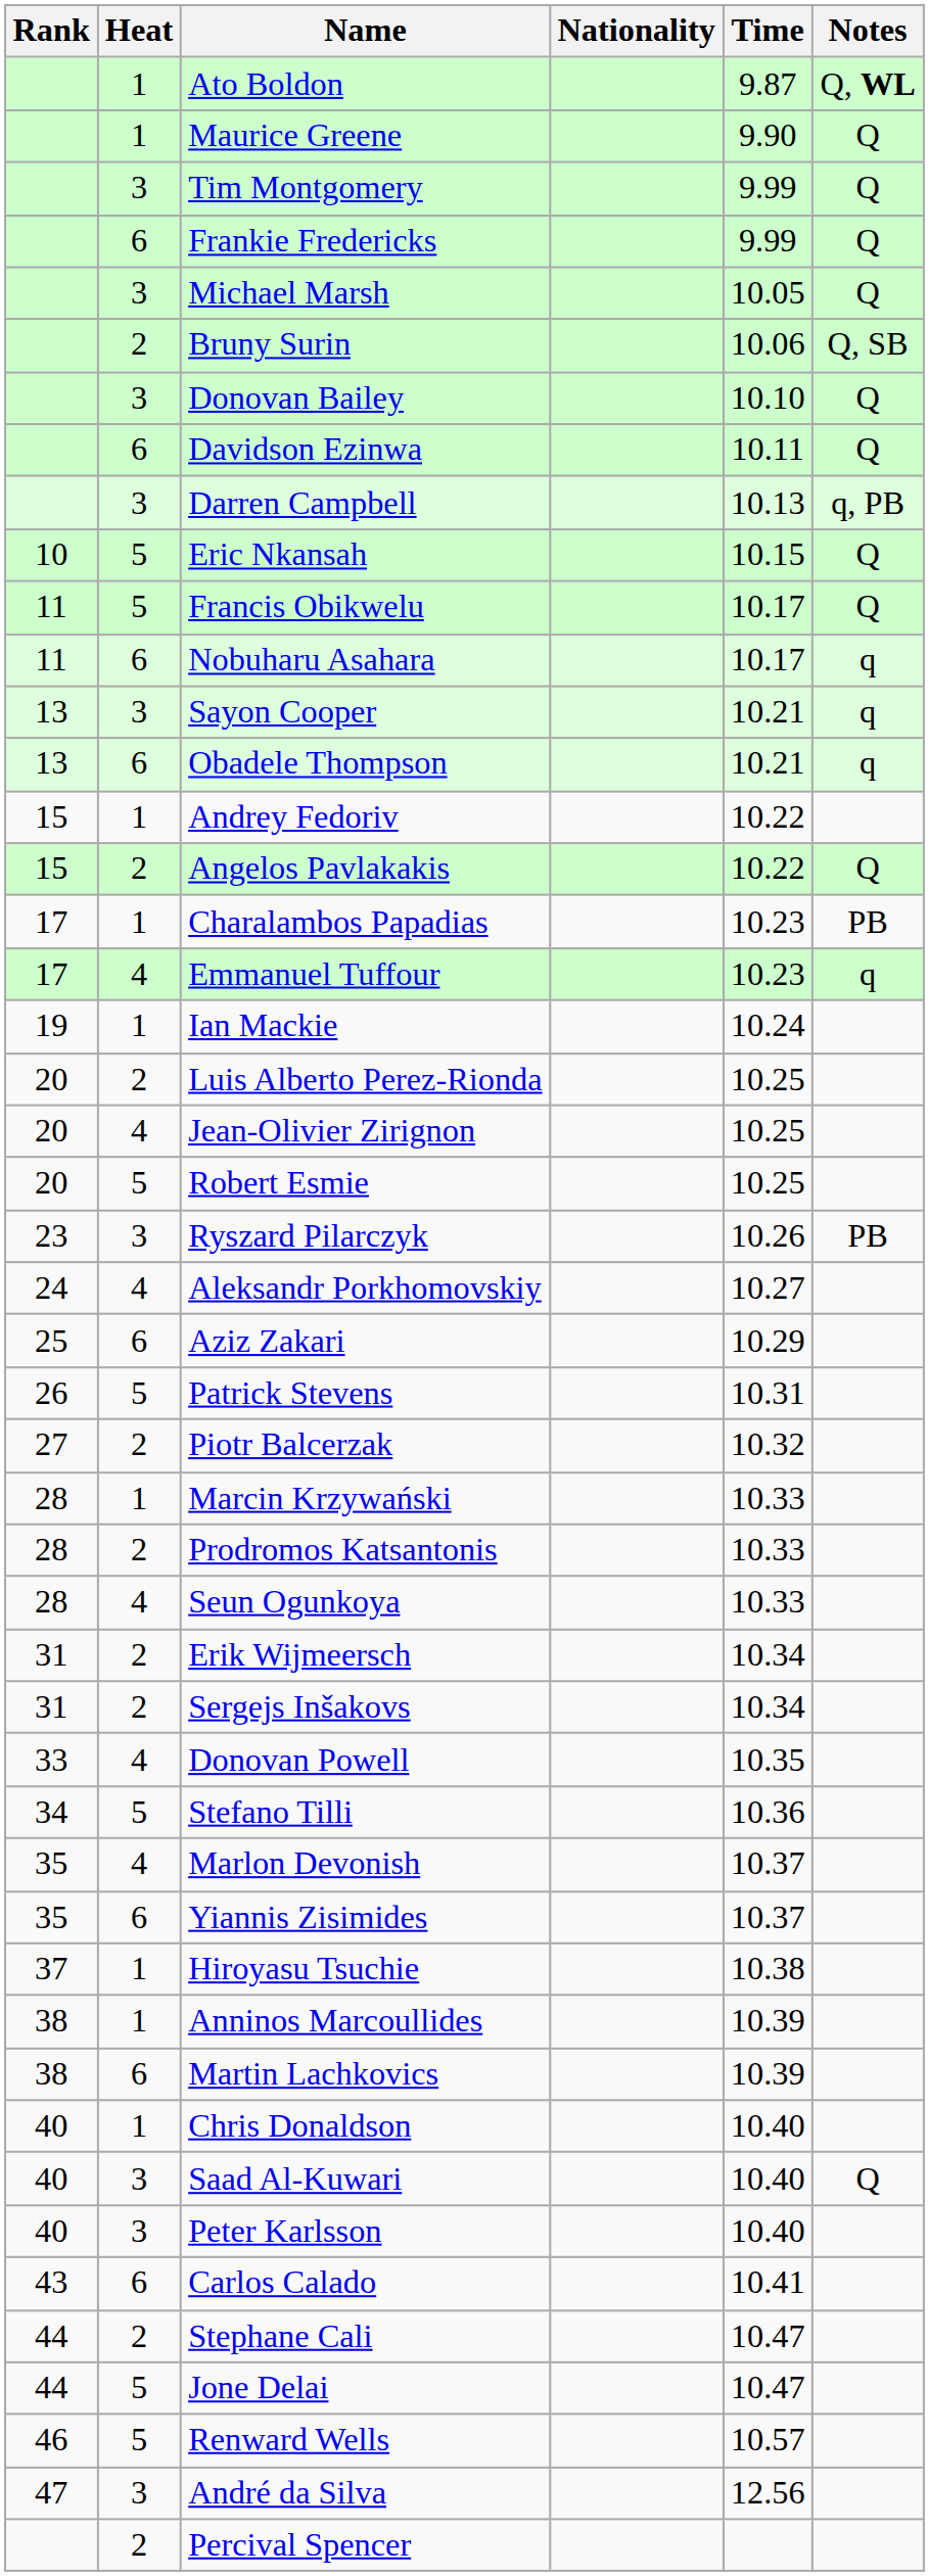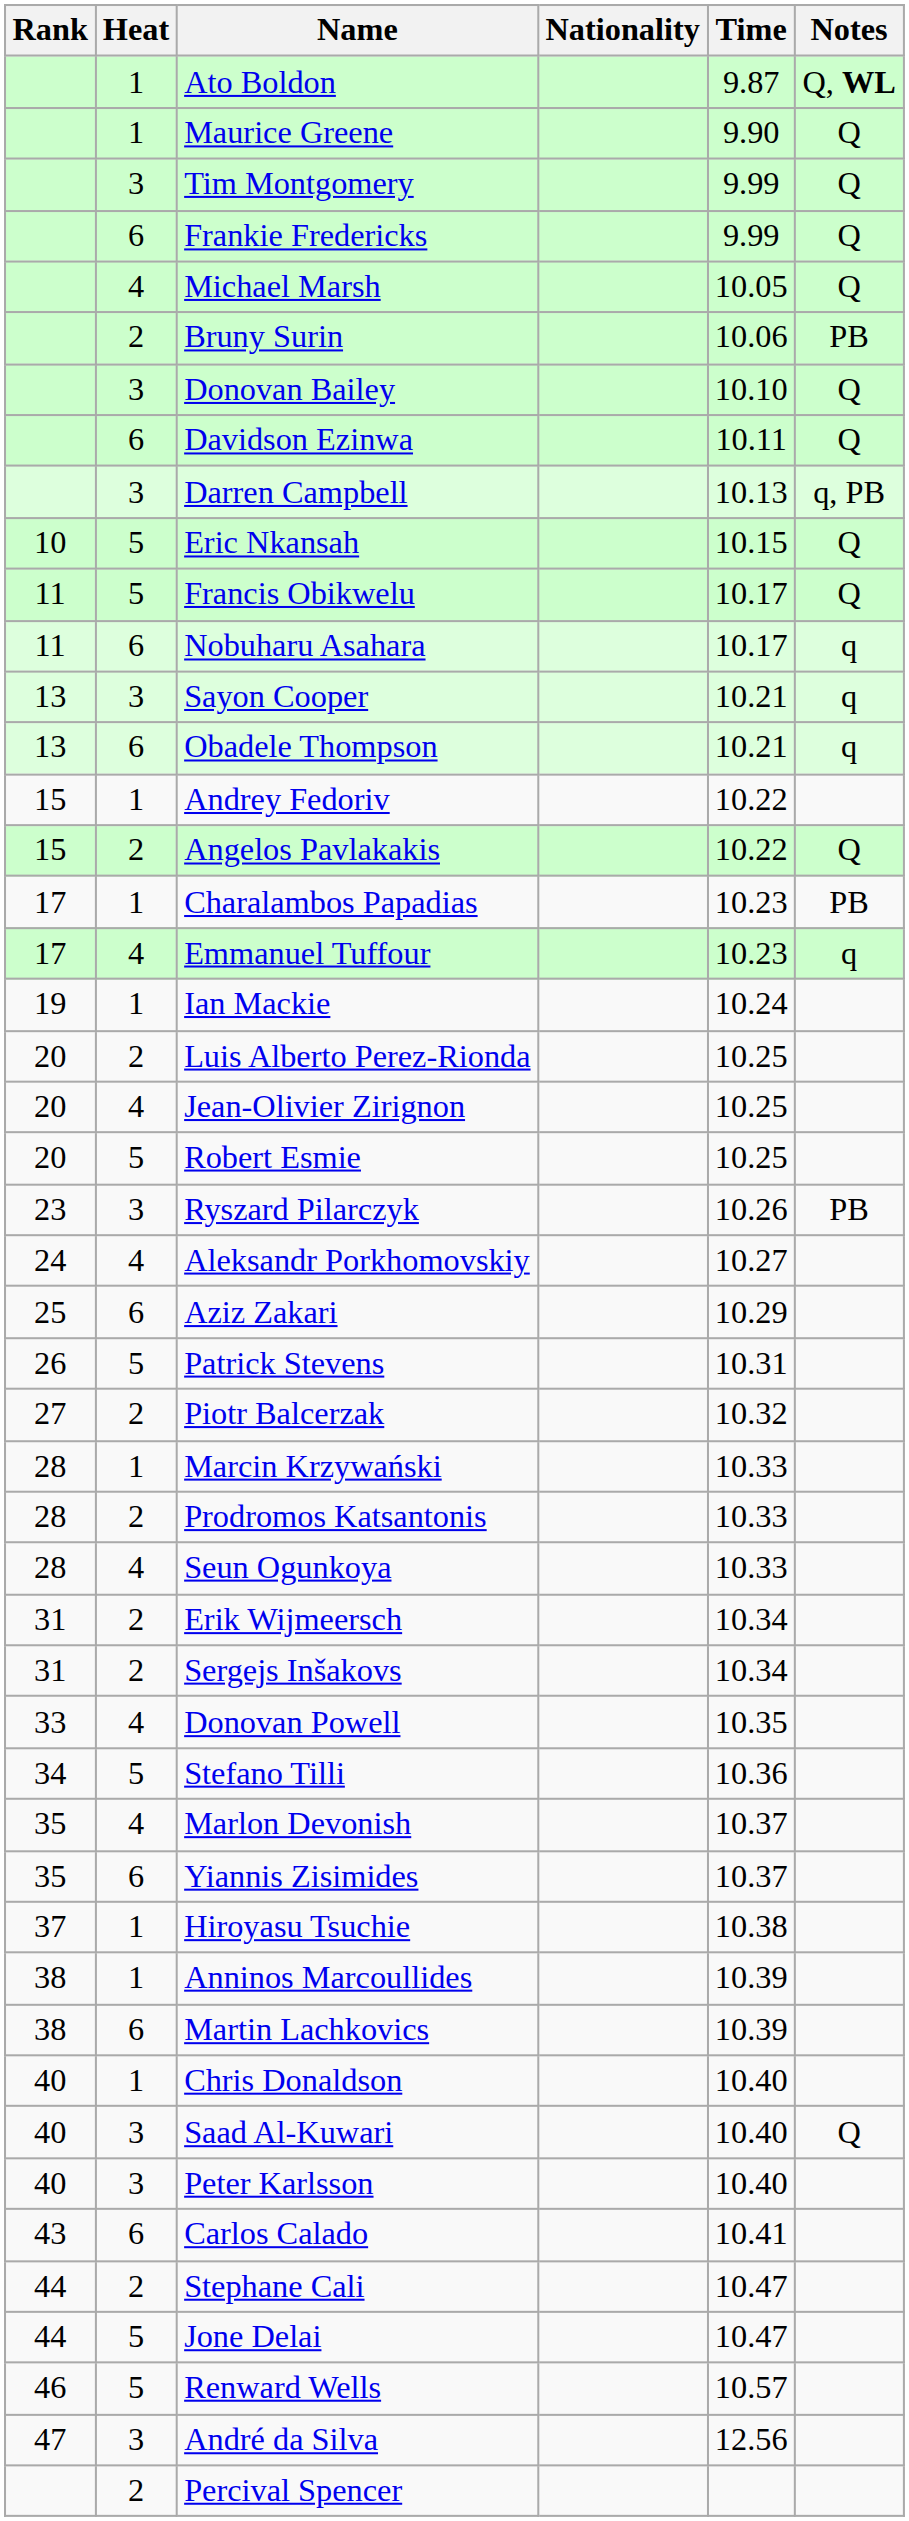 <table class="wikitable sortable" style="text-align:center">
 <tr>
 <th>Rank</th>
 <th>Heat</th>
 <th>Name</th>
 <th>Nationality</th>
 <th>Time</th>
 <th>Notes</th>
 </tr>
 <tr bgcolor=ccffcc>
 <td></td>
 <td>1</td>
 <td align=left><a href='#'>Ato Boldon</a></td>
 <td align=left></td>
 <td>9.87</td>
 <td>Q, <strong>WL</strong></td>
 </tr>
 <tr bgcolor=ccffcc>
 <td></td>
 <td>1</td>
 <td align=left><a href='#'>Maurice Greene</a></td>
 <td align=left></td>
 <td>9.90</td>
 <td>Q</td>
 </tr>
 <tr bgcolor=ccffcc>
 <td></td>
 <td>3</td>
 <td align=left><a href='#'>Tim Montgomery</a></td>
 <td align=left></td>
 <td>9.99</td>
 <td>Q</td>
 </tr>
 <tr bgcolor=ccffcc>
 <td></td>
 <td>6</td>
 <td align=left><a href='#'>Frankie Fredericks</a></td>
 <td align=left></td>
 <td>9.99</td>
 <td>Q</td>
 </tr>
 <tr bgcolor=ccffcc>
 <td></td>
-<td>3</td>
+<td>4</td>
 <td align=left><a href='#'>Michael Marsh</a></td>
 <td align=left></td>
 <td>10.05</td>
 <td>Q</td>
 </tr>
 <tr bgcolor=ccffcc>
 <td></td>
 <td>2</td>
 <td align=left><a href='#'>Bruny Surin</a></td>
 <td align=left></td>
 <td>10.06</td>
-<td>Q, SB</td>
+<td>PB</td>
 </tr>
 <tr bgcolor=ccffcc>
 <td></td>
 <td>3</td>
 <td align=left><a href='#'>Donovan Bailey</a></td>
 <td align=left></td>
 <td>10.10</td>
 <td>Q</td>
 </tr>
 <tr bgcolor=ccffcc>
 <td></td>
 <td>6</td>
 <td align=left><a href='#'>Davidson Ezinwa</a></td>
 <td align=left></td>
 <td>10.11</td>
 <td>Q</td>
 </tr>
 <tr bgcolor=ddffdd>
 <td></td>
 <td>3</td>
 <td align=left><a href='#'>Darren Campbell</a></td>
 <td align=left></td>
 <td>10.13</td>
 <td>q, PB</td>
 </tr>
 <tr bgcolor=ccffcc>
 <td>10</td>
 <td>5</td>
 <td align=left><a href='#'>Eric Nkansah</a></td>
 <td align=left></td>
 <td>10.15</td>
 <td>Q</td>
 </tr>
 <tr bgcolor=ccffcc>
 <td>11</td>
 <td>5</td>
 <td align=left><a href='#'>Francis Obikwelu</a></td>
 <td align=left></td>
 <td>10.17</td>
 <td>Q</td>
 </tr>
 <tr bgcolor=ddffdd>
 <td>11</td>
 <td>6</td>
 <td align=left><a href='#'>Nobuharu Asahara</a></td>
 <td align=left></td>
 <td>10.17</td>
 <td>q</td>
 </tr>
 <tr bgcolor=ddffdd>
 <td>13</td>
 <td>3</td>
 <td align=left><a href='#'>Sayon Cooper</a></td>
 <td align=left></td>
 <td>10.21</td>
 <td>q</td>
 </tr>
 <tr bgcolor=ddffdd>
 <td>13</td>
 <td>6</td>
 <td align=left><a href='#'>Obadele Thompson</a></td>
 <td align=left></td>
 <td>10.21</td>
 <td>q</td>
 </tr>
 <tr>
 <td>15</td>
 <td>1</td>
 <td align=left><a href='#'>Andrey Fedoriv</a></td>
 <td align=left></td>
 <td>10.22</td>
 <td></td>
 </tr>
 <tr bgcolor=ccffcc>
 <td>15</td>
 <td>2</td>
 <td align=left><a href='#'>Angelos Pavlakakis</a></td>
 <td align=left></td>
 <td>10.22</td>
 <td>Q</td>
 </tr>
 <tr>
 <td>17</td>
 <td>1</td>
 <td align=left><a href='#'>Charalambos Papadias</a></td>
 <td align=left></td>
 <td>10.23</td>
 <td>PB</td>
 </tr>
 <tr bgcolor=ccffcc>
 <td>17</td>
 <td>4</td>
 <td align=left><a href='#'>Emmanuel Tuffour</a></td>
 <td align=left></td>
 <td>10.23</td>
 <td>q</td>
 </tr>
 <tr>
 <td>19</td>
 <td>1</td>
 <td align=left><a href='#'>Ian Mackie</a></td>
 <td align=left></td>
 <td>10.24</td>
 <td></td>
 </tr>
 <tr>
 <td>20</td>
 <td>2</td>
 <td align=left><a href='#'>Luis Alberto Perez-Rionda</a></td>
 <td align=left></td>
 <td>10.25</td>
 <td></td>
 </tr>
 <tr>
 <td>20</td>
 <td>4</td>
 <td align=left><a href='#'>Jean-Olivier Zirignon</a></td>
 <td align=left></td>
 <td>10.25</td>
 <td></td>
 </tr>
 <tr>
 <td>20</td>
 <td>5</td>
 <td align=left><a href='#'>Robert Esmie</a></td>
 <td align=left></td>
 <td>10.25</td>
 <td></td>
 </tr>
 <tr>
 <td>23</td>
 <td>3</td>
 <td align=left><a href='#'>Ryszard Pilarczyk</a></td>
 <td align=left></td>
 <td>10.26</td>
 <td>PB</td>
 </tr>
 <tr>
 <td>24</td>
 <td>4</td>
 <td align=left><a href='#'>Aleksandr Porkhomovskiy</a></td>
 <td align=left></td>
 <td>10.27</td>
 <td></td>
 </tr>
 <tr>
 <td>25</td>
 <td>6</td>
 <td align=left><a href='#'>Aziz Zakari</a></td>
 <td align=left></td>
 <td>10.29</td>
 <td></td>
 </tr>
 <tr>
 <td>26</td>
 <td>5</td>
 <td align=left><a href='#'>Patrick Stevens</a></td>
 <td align=left></td>
 <td>10.31</td>
 <td></td>
 </tr>
 <tr>
 <td>27</td>
 <td>2</td>
 <td align=left><a href='#'>Piotr Balcerzak</a></td>
 <td align=left></td>
 <td>10.32</td>
 <td></td>
 </tr>
 <tr>
 <td>28</td>
 <td>1</td>
 <td align=left><a href='#'>Marcin Krzywański</a></td>
 <td align=left></td>
 <td>10.33</td>
 <td></td>
 </tr>
 <tr>
 <td>28</td>
 <td>2</td>
 <td align=left><a href='#'>Prodromos Katsantonis</a></td>
 <td align=left></td>
 <td>10.33</td>
 <td></td>
 </tr>
 <tr>
 <td>28</td>
 <td>4</td>
 <td align=left><a href='#'>Seun Ogunkoya</a></td>
 <td align=left></td>
 <td>10.33</td>
 <td></td>
 </tr>
 <tr>
 <td>31</td>
 <td>2</td>
 <td align=left><a href='#'>Erik Wijmeersch</a></td>
 <td align=left></td>
 <td>10.34</td>
 <td></td>
 </tr>
 <tr>
 <td>31</td>
 <td>2</td>
 <td align=left><a href='#'>Sergejs Inšakovs</a></td>
 <td align=left></td>
 <td>10.34</td>
 <td></td>
 </tr>
 <tr>
 <td>33</td>
 <td>4</td>
 <td align=left><a href='#'>Donovan Powell</a></td>
 <td align=left></td>
 <td>10.35</td>
 <td></td>
 </tr>
 <tr>
 <td>34</td>
 <td>5</td>
 <td align=left><a href='#'>Stefano Tilli</a></td>
 <td align=left></td>
 <td>10.36</td>
 <td></td>
 </tr>
 <tr>
 <td>35</td>
 <td>4</td>
 <td align=left><a href='#'>Marlon Devonish</a></td>
 <td align=left></td>
 <td>10.37</td>
 <td></td>
 </tr>
 <tr>
 <td>35</td>
 <td>6</td>
 <td align=left><a href='#'>Yiannis Zisimides</a></td>
 <td align=left></td>
 <td>10.37</td>
 <td></td>
 </tr>
 <tr>
 <td>37</td>
 <td>1</td>
 <td align=left><a href='#'>Hiroyasu Tsuchie</a></td>
 <td align=left></td>
 <td>10.38</td>
 <td></td>
 </tr>
 <tr>
 <td>38</td>
 <td>1</td>
 <td align=left><a href='#'>Anninos Marcoullides</a></td>
 <td align=left></td>
 <td>10.39</td>
 <td></td>
 </tr>
 <tr>
 <td>38</td>
 <td>6</td>
 <td align=left><a href='#'>Martin Lachkovics</a></td>
 <td align=left></td>
 <td>10.39</td>
 <td></td>
 </tr>
 <tr>
 <td>40</td>
 <td>1</td>
 <td align=left><a href='#'>Chris Donaldson</a></td>
 <td align=left></td>
 <td>10.40</td>
 <td></td>
 </tr>
 <tr>
 <td>40</td>
 <td>3</td>
 <td align=left><a href='#'>Saad Al-Kuwari</a></td>
 <td align=left></td>
 <td>10.40</td>
 <td>Q</td>
 </tr>
 <tr>
 <td>40</td>
 <td>3</td>
 <td align=left><a href='#'>Peter Karlsson</a></td>
 <td align=left></td>
 <td>10.40</td>
 <td></td>
 </tr>
 <tr>
 <td>43</td>
 <td>6</td>
 <td align=left><a href='#'>Carlos Calado</a></td>
 <td align=left></td>
 <td>10.41</td>
 <td></td>
 </tr>
 <tr>
 <td>44</td>
 <td>2</td>
 <td align=left><a href='#'>Stephane Cali</a></td>
 <td align=left></td>
 <td>10.47</td>
 <td></td>
 </tr>
 <tr>
 <td>44</td>
 <td>5</td>
 <td align=left><a href='#'>Jone Delai</a></td>
 <td align=left></td>
 <td>10.47</td>
 <td></td>
 </tr>
 <tr>
 <td>46</td>
 <td>5</td>
 <td align=left><a href='#'>Renward Wells</a></td>
 <td align=left></td>
 <td>10.57</td>
 <td></td>
 </tr>
 <tr>
 <td>47</td>
 <td>3</td>
 <td align=left><a href='#'>André da Silva</a></td>
 <td align=left></td>
 <td>12.56</td>
 <td></td>
 </tr>
 <tr>
 <td></td>
 <td>2</td>
 <td align=left><a href='#'>Percival Spencer</a></td>
 <td align=left></td>
 <td></td>
 <td></td>
 </tr>
 </table>
